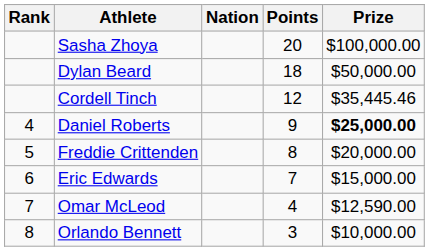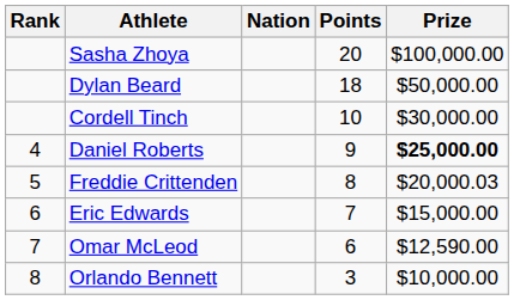 <table class="wikitable mw-datatable sortable" style="text-align:center;">
 <tr>
 <th scope="col" style="width: 10px;">Rank</th>
 <th scope="col">Athlete</th>
 <th scope="col">Nation</th>
 <th scope="col">Points</th>
 <th scope="col">Prize</th>
 </tr>
 <tr>
 <td></td>
 <td align=left><a href='#'>Sasha Zhoya</a> </td>
 <td align=left></td>
 <td>20</td>
 <td>$100,000.00</td>
 </tr>
 <tr>
 <td></td>
 <td align=left><a href='#'>Dylan Beard</a> </td>
 <td align=left></td>
 <td>18</td>
 <td>$50,000.00</td>
 </tr>
 <tr>
 <td></td>
 <td align=left><a href='#'>Cordell Tinch</a> </td>
 <td align=left></td>
-<td>12</td>
-<td>$35,445.46</td>
+<td>10</td>
+<td>$30,000.00</td>
 </tr>
 <tr>
 <td>4</td>
 <td align=left><a href='#'>Daniel Roberts</a> </td>
 <td align=left></td>
 <td>9</td>
 <td><strong>$25,000.00</strong></td>
 </tr>
 <tr>
 <td>5</td>
 <td align=left><a href='#'>Freddie Crittenden</a> </td>
 <td align=left></td>
 <td>8</td>
-<td>$20,000.00</td>
+<td>$20,000.03</td>
 </tr>
 <tr>
 <td>6</td>
 <td align=left><a href='#'>Eric Edwards</a> </td>
 <td align=left></td>
 <td>7</td>
 <td>$15,000.00</td>
 </tr>
 <tr>
 <td>7</td>
 <td align=left><a href='#'>Omar McLeod</a> </td>
 <td align=left></td>
-<td>4</td>
+<td>6</td>
 <td>$12,590.00</td>
 </tr>
 <tr>
 <td>8</td>
 <td align=left><a href='#'>Orlando Bennett</a> </td>
 <td align=left></td>
 <td>3</td>
 <td>$10,000.00</td>
 </tr>
 </table>
